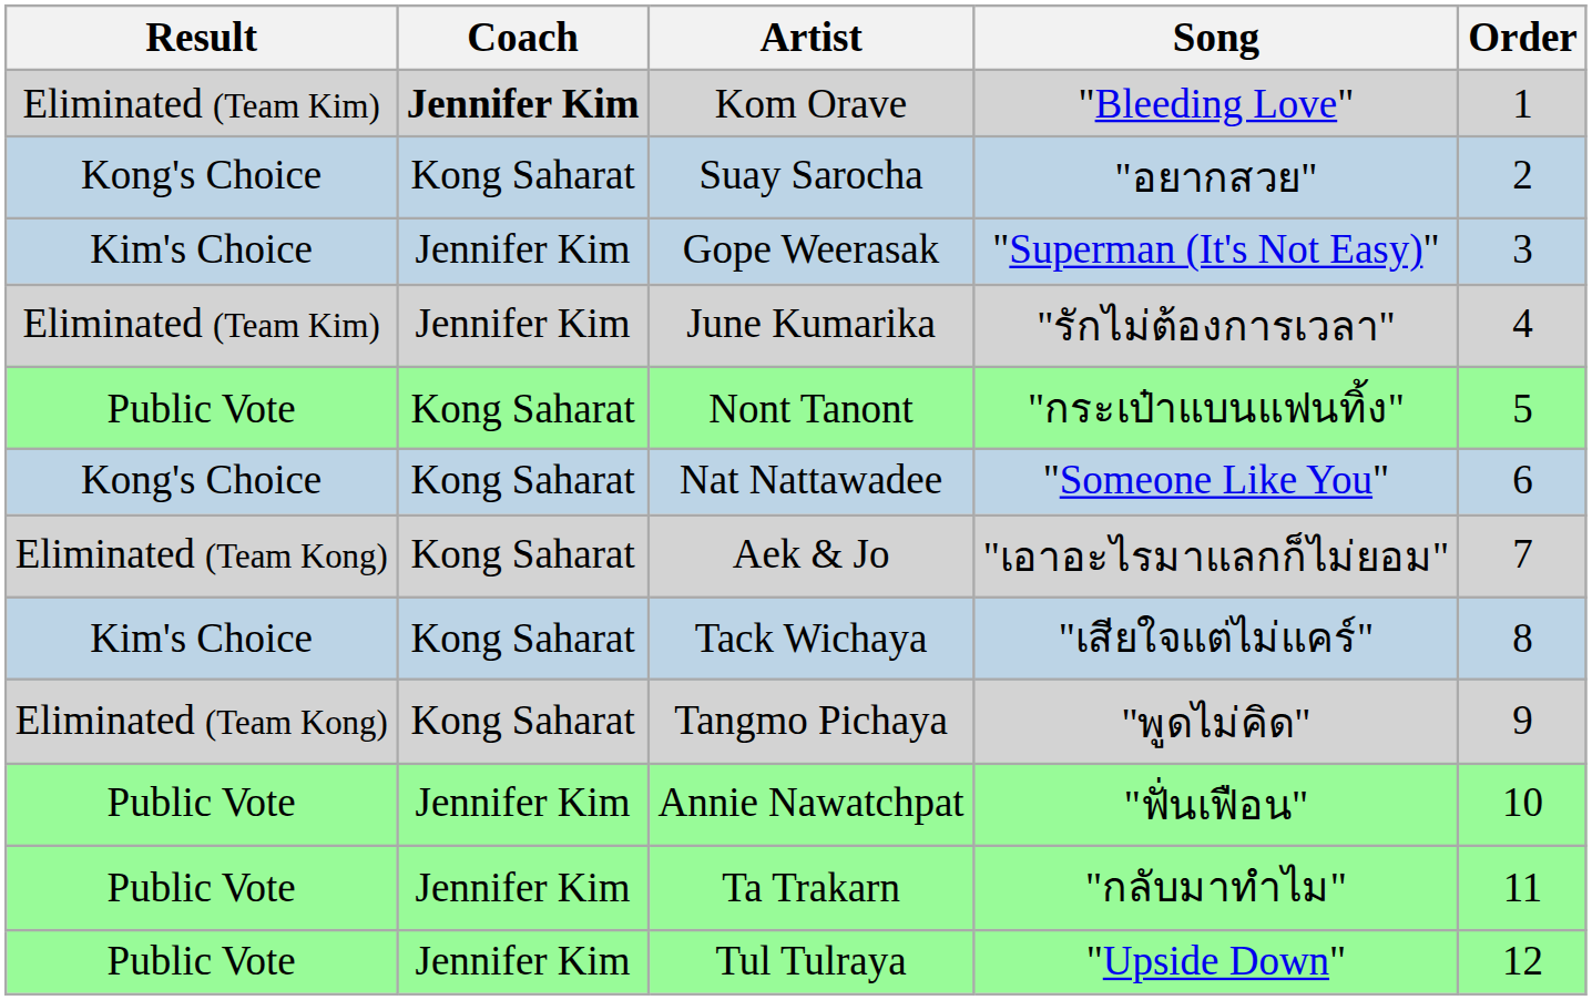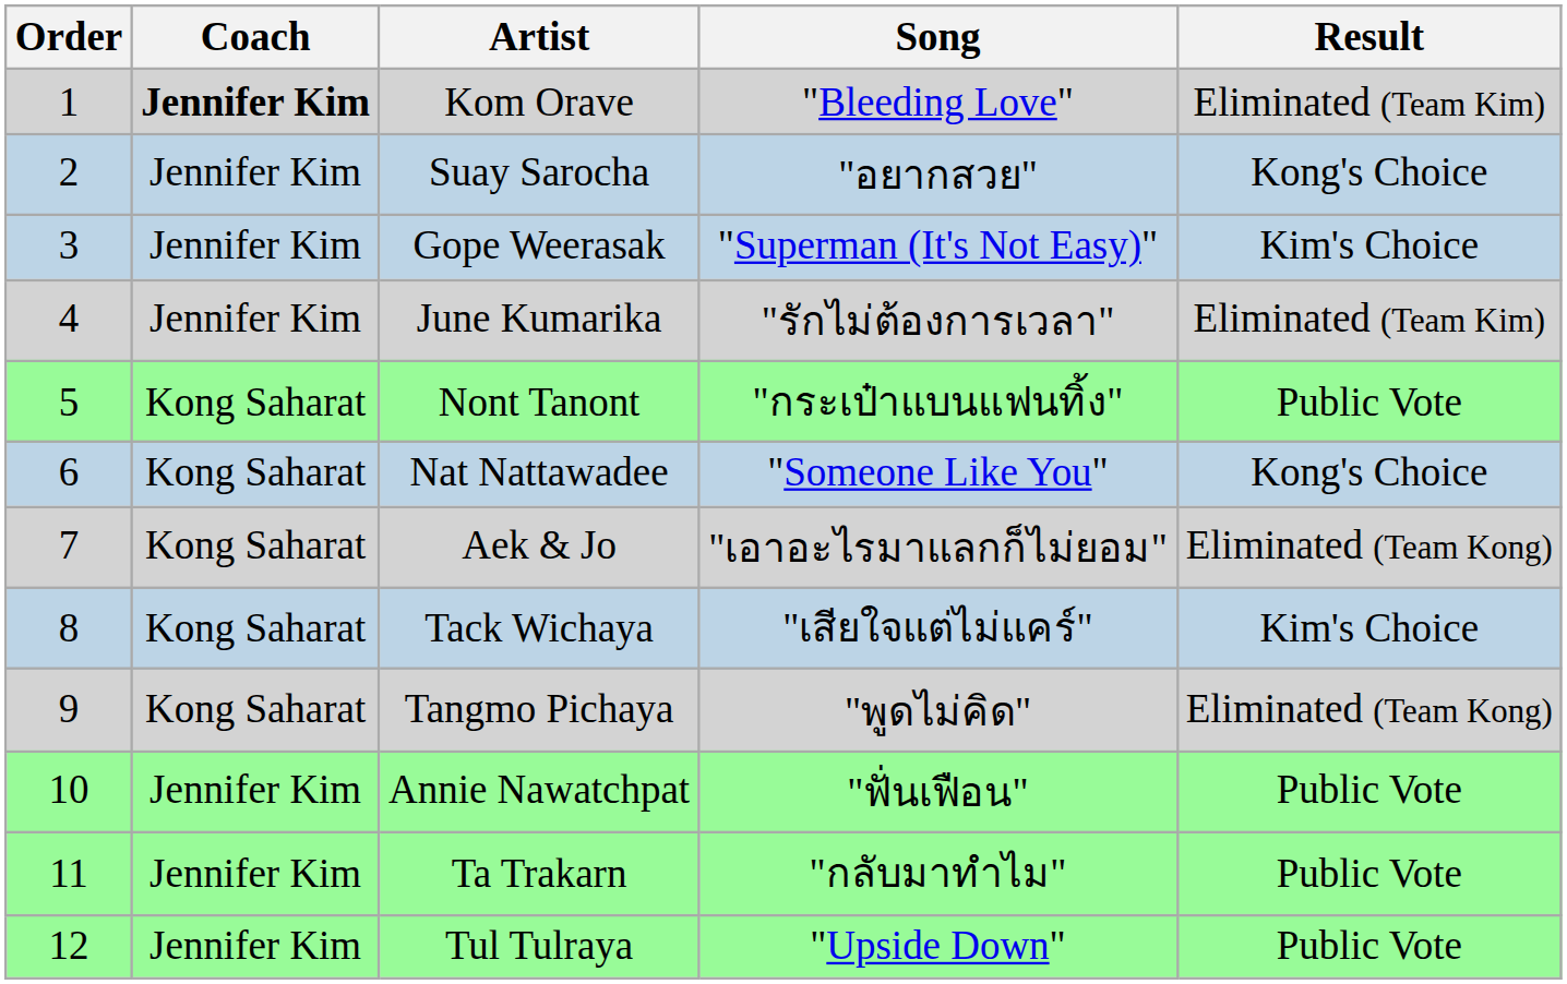 <table class="wikitable sortable" style="text-align: center; width: auto;">
 <tr>
-<th>Result</th>
+<th>Order</th>
 <th>Coach</th>
 <th>Artist</th>
 <th>Song</th>
-<th>Order</th>
+<th>Result</th>
 </tr>
 <tr style="background:#D3D3D3;">
-<td>Eliminated <small>(Team Kim)</small></td>
+<td>1</td>
 <td><strong>Jennifer Kim</strong></td>
 <td>Kom Orave</td>
 <td>"<a href='#'>Bleeding Love</a>"</td>
-<td>1</td>
+<td>Eliminated <small>(Team Kim)</small></td>
 </tr>
 <tr style="background:#BCD4E6;">
-<td>Kong's Choice</td>
-<td>Kong Saharat</td>
+<td>2</td>
+<td>Jennifer Kim</td>
 <td>Suay Sarocha</td>
 <td>"อยากสวย"</td>
-<td>2</td>
+<td>Kong's Choice</td>
 </tr>
 <tr style="background:#BCD4E6;">
-<td>Kim's Choice</td>
+<td>3</td>
 <td>Jennifer Kim</td>
 <td>Gope Weerasak</td>
 <td>"<a href='#'>Superman (It's Not Easy)</a>"</td>
-<td>3</td>
+<td>Kim's Choice</td>
 </tr>
 <tr style="background:#D3D3D3;">
-<td>Eliminated <small>(Team Kim)</small></td>
+<td>4</td>
 <td>Jennifer Kim</td>
 <td>June Kumarika</td>
 <td>"รักไม่ต้องการเวลา"</td>
-<td>4</td>
+<td>Eliminated <small>(Team Kim)</small></td>
 </tr>
 <tr style="background:palegreen;">
-<td>Public Vote</td>
+<td>5</td>
 <td>Kong Saharat</td>
 <td>Nont Tanont</td>
 <td>"กระเป๋าแบนแฟนทิ้ง"</td>
-<td>5</td>
+<td>Public Vote</td>
 </tr>
 <tr style="background:#BCD4E6;">
-<td>Kong's Choice</td>
+<td>6</td>
 <td>Kong Saharat</td>
 <td>Nat Nattawadee</td>
 <td>"<a href='#'>Someone Like You</a>"</td>
-<td>6</td>
+<td>Kong's Choice</td>
 </tr>
 <tr style="background:#D3D3D3;">
-<td>Eliminated <small>(Team Kong)</small></td>
+<td>7</td>
 <td>Kong Saharat</td>
 <td>Aek & Jo</td>
 <td>"เอาอะไรมาแลกก็ไม่ยอม"</td>
-<td>7</td>
+<td>Eliminated <small>(Team Kong)</small></td>
 </tr>
 <tr style="background:#BCD4E6;">
-<td>Kim's Choice</td>
+<td>8</td>
 <td>Kong Saharat</td>
 <td>Tack Wichaya</td>
 <td>"เสียใจแต่ไม่แคร์"</td>
-<td>8</td>
+<td>Kim's Choice</td>
 </tr>
 <tr style="background:#D3D3D3;">
-<td>Eliminated <small>(Team Kong)</small></td>
+<td>9</td>
 <td>Kong Saharat</td>
 <td>Tangmo Pichaya</td>
 <td>"พูดไม่คิด"</td>
-<td>9</td>
+<td>Eliminated <small>(Team Kong)</small></td>
 </tr>
 <tr style="background:palegreen;">
-<td>Public Vote</td>
+<td>10</td>
 <td>Jennifer Kim</td>
 <td>Annie Nawatchpat</td>
 <td>"ฟั่นเฟือน"</td>
-<td>10</td>
+<td>Public Vote</td>
 </tr>
 <tr style="background:palegreen;">
-<td>Public Vote</td>
+<td>11</td>
 <td>Jennifer Kim</td>
 <td>Ta Trakarn</td>
 <td>"กลับมาทําไม"</td>
-<td>11</td>
+<td>Public Vote</td>
 </tr>
 <tr style="background:palegreen;">
-<td>Public Vote</td>
+<td>12</td>
 <td>Jennifer Kim</td>
 <td>Tul Tulraya</td>
 <td>"<a href='#'>Upside Down</a>"</td>
-<td>12</td>
+<td>Public Vote</td>
 </tr>
 </table>
